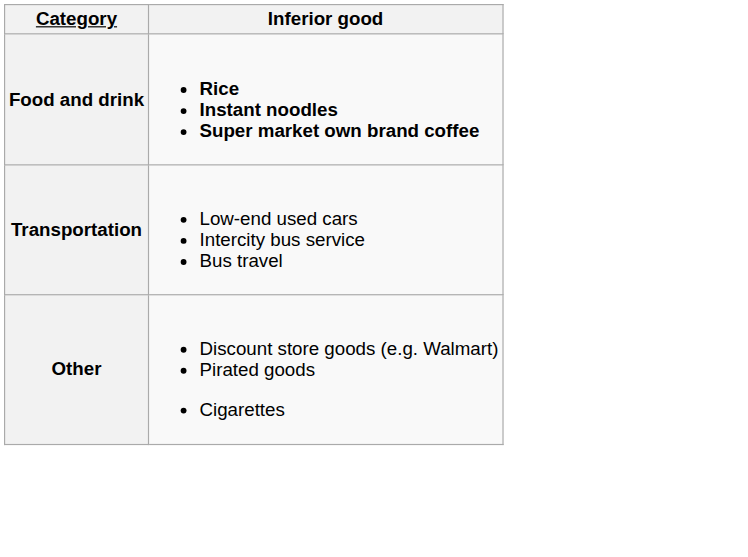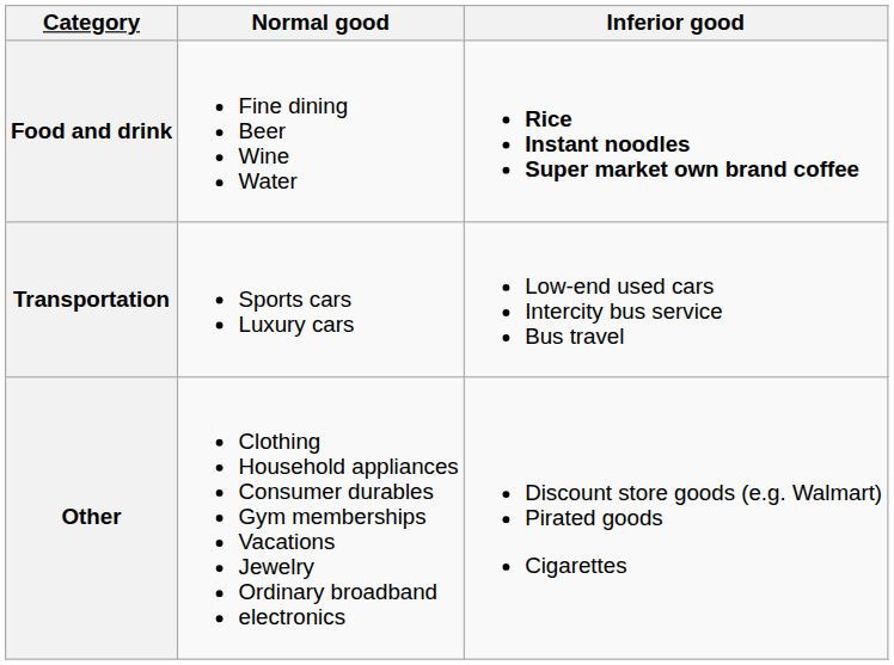 <table class="wikitable">
 <tr>
 <th><u>Category</u></th>
+<th>Normal good</th>
 <th>Inferior good</th>
 </tr>
 <tr>
 <th><strong>Food and drink</strong></th>
+<td><br><ul><li>Fine dining</li><li>Beer</li><li>Wine</li><li>Water</li></ul></td>
 <td><strong><br><ul><li>Rice</li><li>Instant noodles</li><li>Super market own brand coffee</li></ul></strong></td>
 </tr>
 <tr>
 <th><strong>Transportation</strong></th>
+<td><br><ul><li>Sports cars</li><li>Luxury cars</li></ul></td>
 <td><br><ul><li>Low-end used cars</li><li>Intercity bus service</li><li>Bus travel</li></ul></td>
 </tr>
 <tr>
 <th><strong>Other</strong></th>
+<td><br><ul><li>Clothing</li><li>Household appliances</li><li>Consumer durables</li><li>Gym memberships</li><li>Vacations</li><li>Jewelry</li><li>Ordinary broadband </li><li>electronics </li></ul></td>
 <td><br><ul><li>Discount store goods (e.g. Walmart)</li><li>Pirated goods</li></ul><ul><li>Cigarettes</li></ul></td>
 </tr>
 </table>
